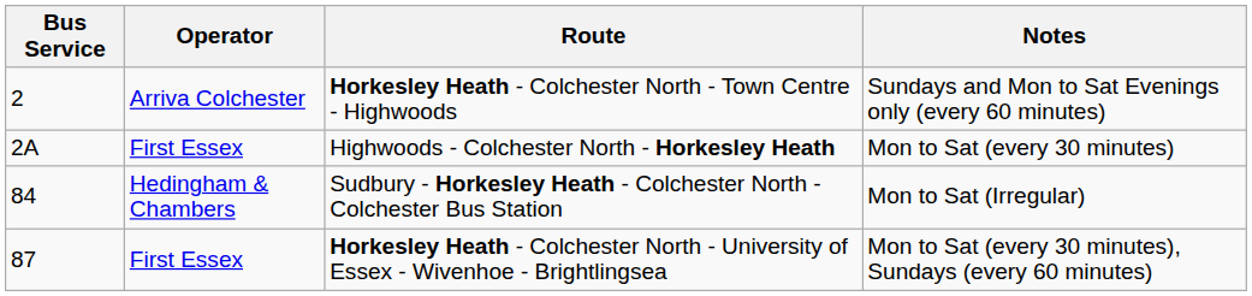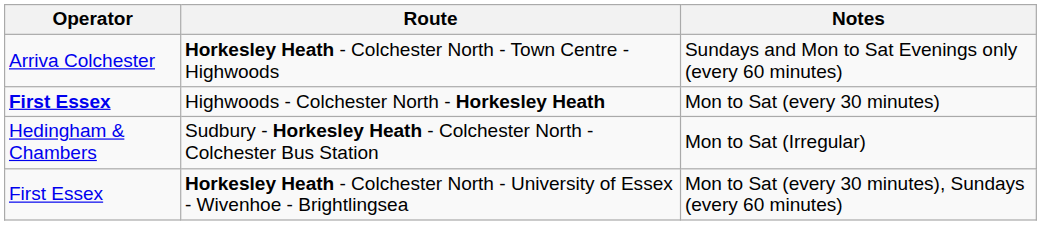 <table class="wikitable vatop">
 <tr>
-<th>Bus Service</th>
 <th>Operator</th>
 <th>Route</th>
 <th>Notes</th>
 </tr>
 <tr>
-<td>2</td>
 <td><a href='#'>Arriva Colchester</a></td>
 <td><strong>Horkesley Heath</strong> - Colchester North  - Town Centre - Highwoods</td>
 <td>Sundays and Mon to Sat Evenings only (every 60 minutes)</td>
 </tr>
 <tr>
-<td>2A</td>
-<td><a href='#'>First Essex</a></td>
+<td><strong><a href='#'>First Essex</a></strong></td>
 <td>Highwoods - Colchester North  - <strong>Horkesley Heath</strong></td>
 <td>Mon to Sat (every 30 minutes)</td>
 </tr>
 <tr>
-<td>84</td>
 <td><a href='#'>Hedingham & Chambers</a></td>
 <td>Sudbury - <strong>Horkesley Heath</strong> - Colchester North  - Colchester Bus Station</td>
 <td>Mon to Sat (Irregular)</td>
 </tr>
 <tr>
-<td>87</td>
 <td><a href='#'>First Essex</a></td>
 <td><strong>Horkesley Heath</strong> - Colchester North  - University of Essex - Wivenhoe - Brightlingsea</td>
 <td>Mon to Sat (every 30 minutes), Sundays (every 60 minutes)</td>
 </tr>
 </table>
